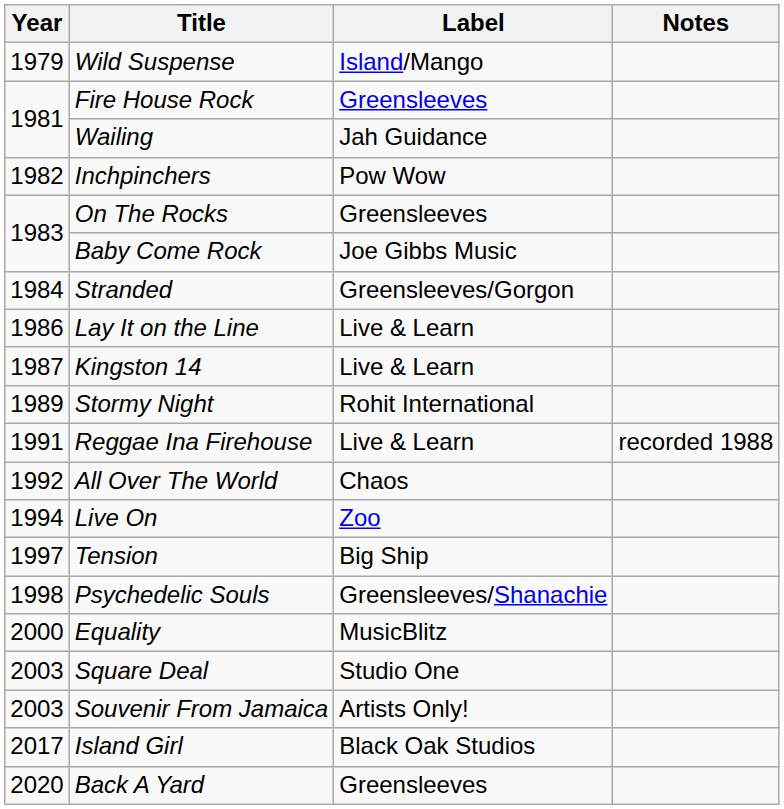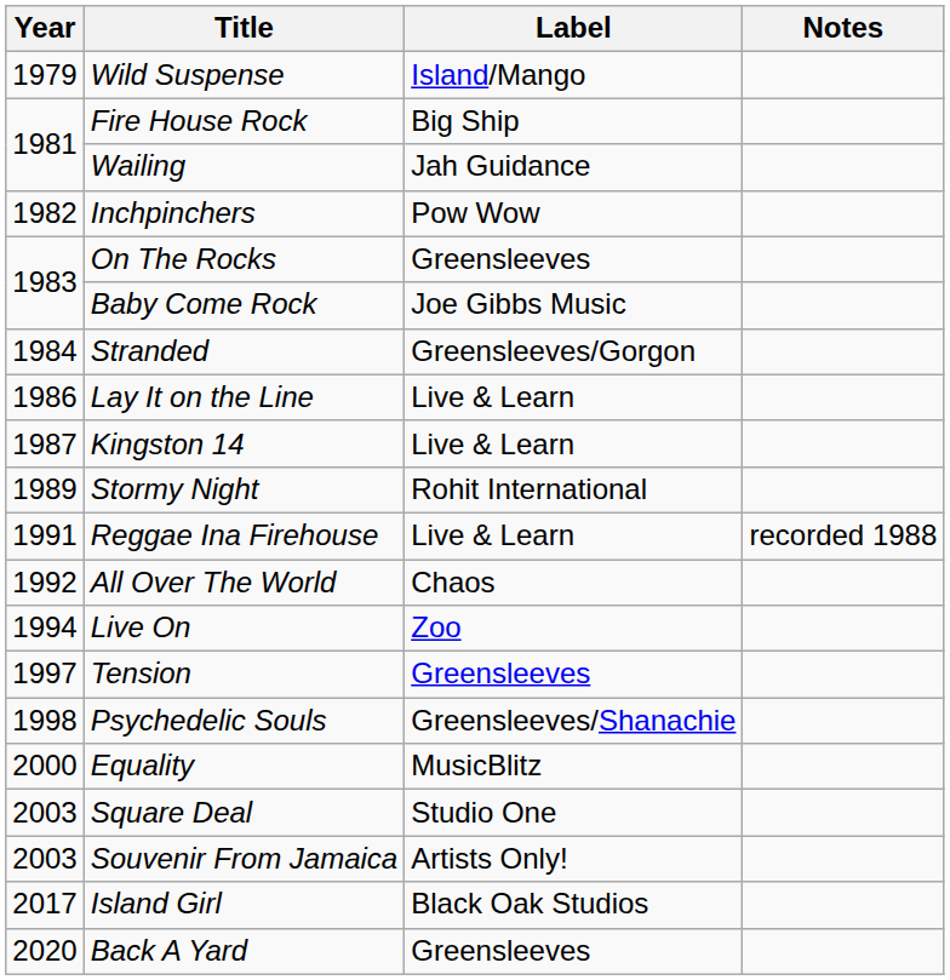 <table class="wikitable">
 <tr>
 <th>Year</th>
 <th>Title</th>
 <th>Label</th>
 <th>Notes</th>
 </tr>
 <tr>
 <td>1979</td>
 <td><em>Wild Suspense</em></td>
 <td><a href='#'>Island</a>/Mango</td>
 <td></td>
 </tr>
 <tr>
 <td rowspan="2">1981</td>
 <td><em>Fire House Rock</em></td>
-<td><a href='#'>Greensleeves</a></td>
+<td>Big Ship</td>
 <td></td>
 </tr>
 <tr>
 <td><em>Wailing</em></td>
 <td>Jah Guidance</td>
 <td></td>
 </tr>
 <tr>
 <td>1982</td>
 <td><em>Inchpinchers</em></td>
 <td>Pow Wow</td>
 <td></td>
 </tr>
 <tr>
 <td rowspan="2">1983</td>
 <td><em>On The Rocks</em></td>
 <td>Greensleeves</td>
 <td></td>
 </tr>
 <tr>
 <td><em>Baby Come Rock</em></td>
 <td>Joe Gibbs Music</td>
 <td></td>
 </tr>
 <tr>
 <td>1984</td>
 <td><em>Stranded</em></td>
 <td>Greensleeves/Gorgon</td>
 <td></td>
 </tr>
 <tr>
 <td>1986</td>
 <td><em>Lay It on the Line</em></td>
 <td>Live & Learn</td>
 <td></td>
 </tr>
 <tr>
 <td>1987</td>
 <td><em>Kingston 14</em></td>
 <td>Live & Learn</td>
 <td></td>
 </tr>
 <tr>
 <td>1989</td>
 <td><em>Stormy Night</em></td>
 <td>Rohit International</td>
 <td></td>
 </tr>
 <tr>
 <td>1991</td>
 <td><em>Reggae Ina Firehouse</em></td>
 <td>Live & Learn</td>
 <td>recorded 1988</td>
 </tr>
 <tr>
 <td>1992</td>
 <td><em>All Over The World</em></td>
 <td>Chaos</td>
 <td></td>
 </tr>
 <tr>
 <td>1994</td>
 <td><em>Live On</em></td>
 <td><a href='#'>Zoo</a></td>
 <td></td>
 </tr>
 <tr>
 <td>1997</td>
 <td><em>Tension</em></td>
-<td>Big Ship</td>
+<td><a href='#'>Greensleeves</a></td>
 <td></td>
 </tr>
 <tr>
 <td>1998</td>
 <td><em>Psychedelic Souls</em></td>
 <td>Greensleeves/<a href='#'>Shanachie</a></td>
 <td></td>
 </tr>
 <tr>
 <td>2000</td>
 <td><em>Equality</em></td>
 <td>MusicBlitz</td>
 <td></td>
 </tr>
 <tr>
 <td>2003</td>
 <td><em>Square Deal</em></td>
 <td>Studio One</td>
 <td></td>
 </tr>
 <tr>
 <td>2003</td>
 <td><em>Souvenir From Jamaica</em></td>
 <td>Artists Only!</td>
 <td></td>
 </tr>
 <tr>
 <td>2017</td>
 <td><em>Island Girl</em></td>
 <td>Black Oak Studios</td>
 <td></td>
 </tr>
 <tr>
 <td>2020</td>
 <td><em>Back A Yard</em> </td>
 <td>Greensleeves</td>
 <td></td>
 </tr>
 </table>
